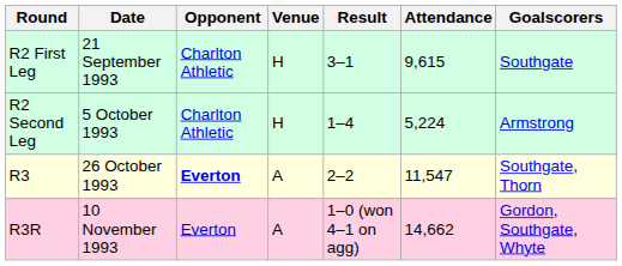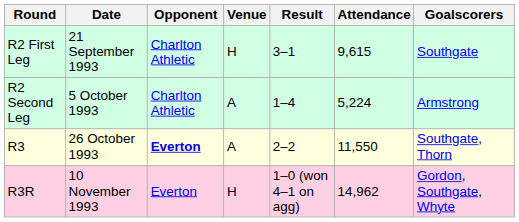 <table class="wikitable">
 <tr>
 <th>Round</th>
 <th>Date</th>
 <th>Opponent</th>
 <th>Venue</th>
 <th>Result</th>
 <th>Attendance</th>
 <th>Goalscorers</th>
 </tr>
 <tr style="background-color: #d0ffe3;">
 <td>R2 First Leg</td>
 <td>21 September 1993</td>
 <td><a href='#'>Charlton Athletic</a></td>
 <td>H</td>
 <td>3–1</td>
 <td>9,615</td>
 <td><a href='#'>Southgate</a></td>
 </tr>
 <tr style="background-color: #d0ffe3;">
 <td>R2 Second Leg</td>
 <td>5 October 1993</td>
 <td><a href='#'>Charlton Athletic</a></td>
-<td>H</td>
+<td>A</td>
 <td>1–4</td>
 <td>5,224</td>
 <td><a href='#'>Armstrong</a></td>
 </tr>
 <tr style="background-color: #ffffdd;">
 <td>R3</td>
 <td>26 October 1993</td>
 <td><strong><a href='#'>Everton</a></strong></td>
 <td>A</td>
 <td>2–2</td>
-<td>11,547</td>
+<td>11,550</td>
 <td><a href='#'>Southgate</a>, <a href='#'>Thorn</a></td>
 </tr>
 <tr style="background-color: #ffd0e3;">
 <td>R3R</td>
 <td>10 November 1993</td>
 <td><a href='#'>Everton</a></td>
-<td>A</td>
+<td>H</td>
 <td>1–0 (won 4–1 on agg)</td>
-<td>14,662</td>
+<td>14,962</td>
 <td><a href='#'>Gordon</a>, <a href='#'>Southgate</a>, <a href='#'>Whyte</a></td>
 </tr>
 </table>
